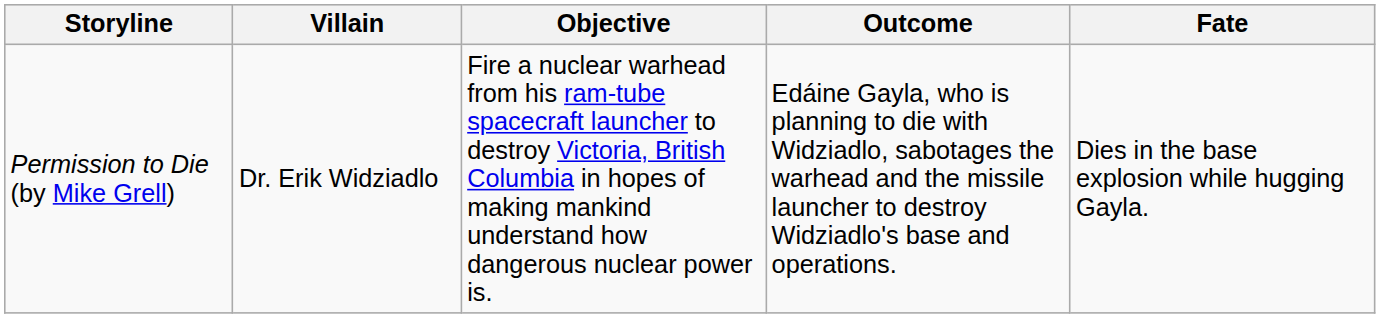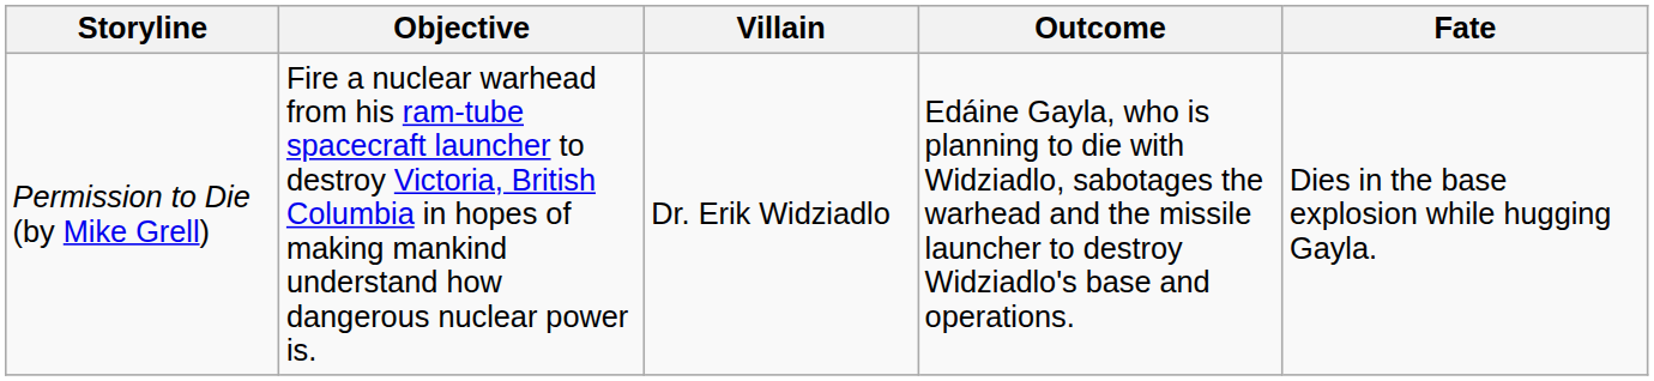 <table class="wikitable">
 <tr>
 <th style="width: 16.5%">Storyline</th>
+<th style="width: 22%">Objective</th>
 <th style="width: 16.5%">Villain</th>
-<th style="width: 22%">Objective</th>
 <th style="width: 22%">Outcome</th>
 <th style="width: 22%">Fate</th>
 </tr>
 <tr>
 <td><em>Permission to Die</em> (by <a href='#'>Mike Grell</a>)</td>
+<td>Fire a nuclear warhead from his <a href='#'>ram-tube spacecraft launcher</a> to destroy <a href='#'>Victoria, British Columbia</a> in hopes of making mankind understand how dangerous nuclear power is.</td>
 <td>Dr. Erik Widziadlo</td>
-<td>Fire a nuclear warhead from his <a href='#'>ram-tube spacecraft launcher</a> to destroy <a href='#'>Victoria, British Columbia</a> in hopes of making mankind understand how dangerous nuclear power is.</td>
 <td>Edáine Gayla, who is planning to die with Widziadlo, sabotages the warhead and the missile launcher to destroy Widziadlo's base and operations.</td>
 <td>Dies in the base explosion while hugging Gayla.</td>
 </tr>
 </table>
